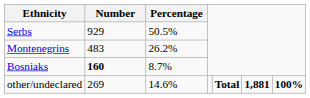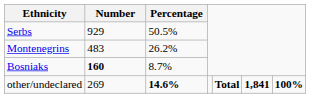 <table class="wikitable">
 <tr>
 <th width="100px">Ethnicity</th>
 <th width="80px">Number</th>
 <th width="80px">Percentage</th>
 </tr>
 <tr>
 <td><a href='#'>Serbs</a></td>
 <td>929</td>
 <td>50.5%</td>
 </tr>
 <tr>
 <td><a href='#'>Montenegrins</a></td>
 <td>483</td>
 <td>26.2%</td>
 </tr>
 <tr>
 <td><a href='#'>Bosniaks</a></td>
 <td><strong>160</strong></td>
 <td>8.7%</td>
 </tr>
 <tr>
 <td>other/undeclared</td>
 <td>269</td>
-<td>14.6%</td>
+<td><strong>14.6%</strong></td>
 <td></td>
 <td><strong>Total</strong></td>
-<td><strong>1,881</strong></td>
+<td><strong>1,841</strong></td>
 <td><strong>100%</strong></td>
 </tr>
 </table>
